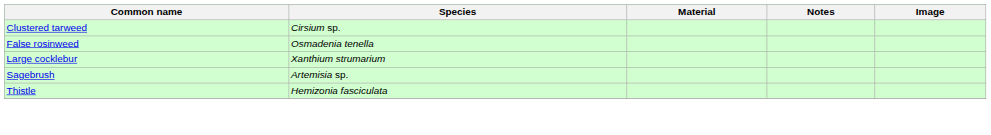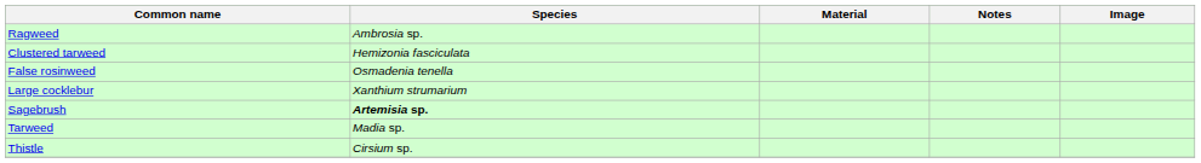 <table class="wikitable" align="center" width="100%" style="background:#D1FFCF;">
 <tr>
 <th>Common name</th>
 <th>Species</th>
 <th>Material</th>
 <th>Notes</th>
 <th>Image</th>
 </tr>
 <tr>
+<td><a href='#'>Ragweed</a></td>
+<td><em>Ambrosia</em> sp.</td>
+<td></td>
+<td></td>
+<td></td>
+</tr>
+<tr>
 <td><a href='#'>Clustered tarweed</a></td>
-<td><em>Cirsium</em> sp.</td>
+<td><em>Hemizonia fasciculata</em></td>
 <td></td>
 <td></td>
 <td></td>
 </tr>
 <tr>
 <td><a href='#'>False rosinweed</a></td>
 <td><em>Osmadenia tenella</em></td>
 <td></td>
 <td></td>
 <td></td>
 </tr>
 <tr>
 <td><a href='#'>Large cocklebur</a></td>
 <td><em>Xanthium strumarium</em></td>
 <td></td>
 <td></td>
 <td></td>
 </tr>
 <tr>
 <td><a href='#'>Sagebrush</a></td>
-<td><em>Artemisia</em> sp.</td>
+<td><strong><em>Artemisia</em> sp.</strong></td>
+<td></td>
+<td></td>
+<td></td>
+</tr>
+<tr>
+<td><a href='#'>Tarweed</a></td>
+<td><em>Madia</em> sp.</td>
 <td></td>
 <td></td>
 <td></td>
 </tr>
 <tr>
 <td><a href='#'>Thistle</a></td>
-<td><em>Hemizonia fasciculata</em></td>
+<td><em>Cirsium</em> sp.</td>
 <td></td>
 <td></td>
 <td></td>
 </tr>
 <tr>
 </tr>
 </table>
